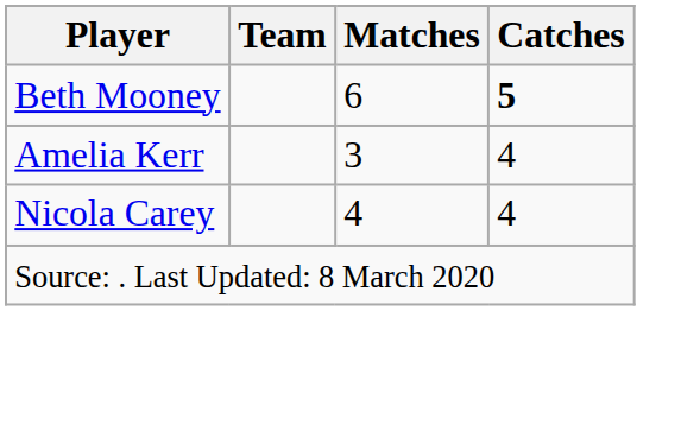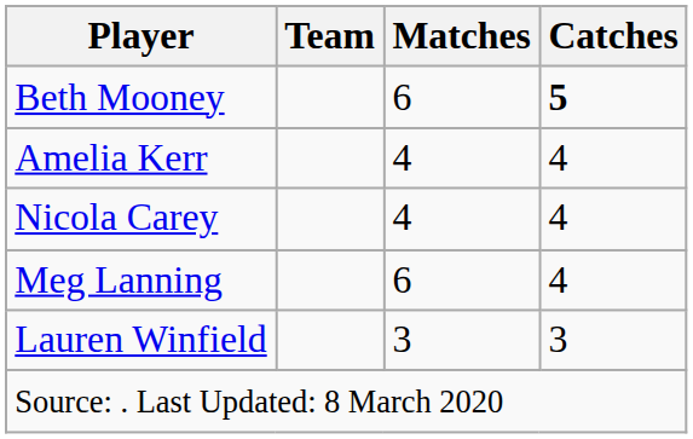 <table class="wikitable sortable" style="text-align:left">
 <tr>
 <th class="unsortable">Player</th>
 <th>Team</th>
 <th>Matches</th>
 <th>Catches</th>
 </tr>
 <tr>
 <td style="text-align:left"><a href='#'>Beth Mooney</a></td>
 <td></td>
 <td>6</td>
 <td><strong>5</strong></td>
 </tr>
 <tr>
 <td style="text-align:left"><a href='#'>Amelia Kerr</a></td>
 <td></td>
-<td>3</td>
+<td>4</td>
 <td>4</td>
 </tr>
 <tr>
 <td style="text-align:left"><a href='#'>Nicola Carey</a></td>
 <td></td>
 <td>4</td>
 <td>4</td>
 </tr>
 <tr>
+<td style="text-align:left"><a href='#'>Meg Lanning</a></td>
+<td></td>
+<td>6</td>
+<td>4</td>
+</tr>
+<tr>
+<td style="text-align:left"><a href='#'>Lauren Winfield</a></td>
+<td></td>
+<td>3</td>
+<td>3</td>
+</tr>
+<tr>
 <td colspan=4><small>Source: . Last Updated: 8 March 2020 </small></td>
 </tr>
 </table>
